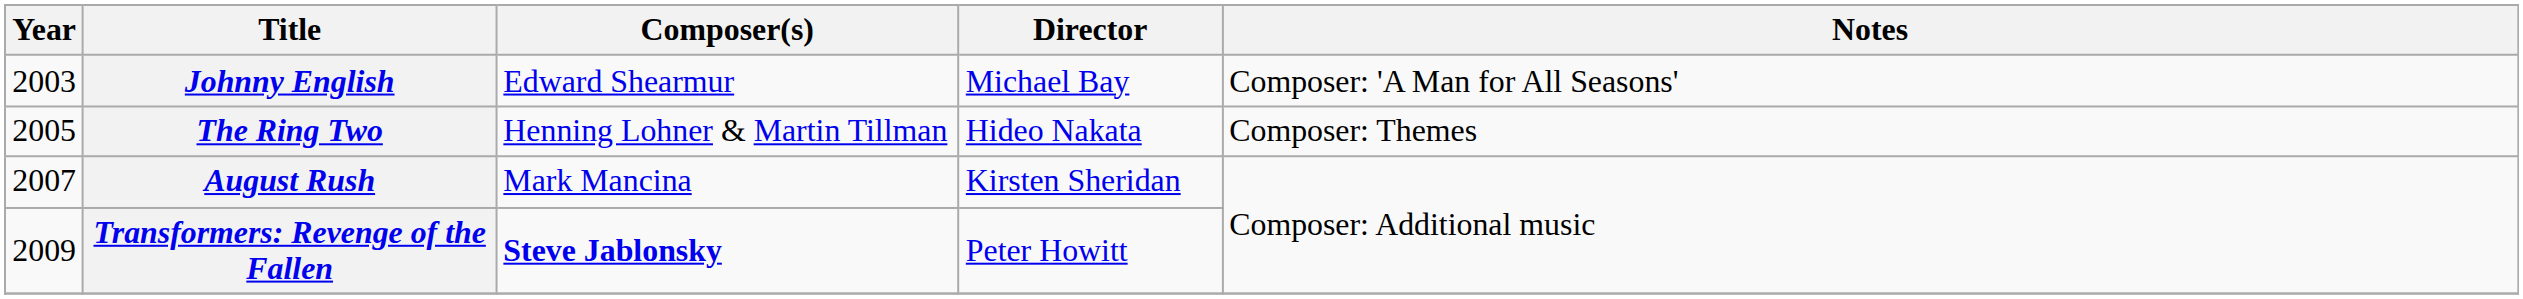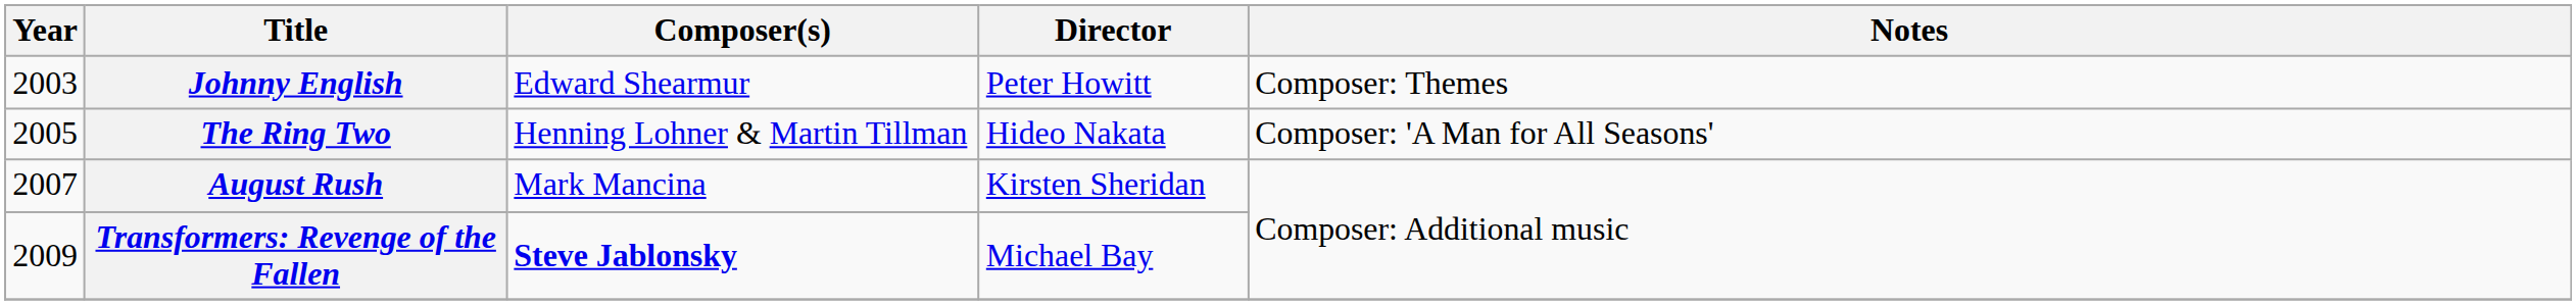 <table class="wikitable sortable" width=100%>
 <tr>
 <th width="30">Year</th>
 <th width="200">Title</th>
 <th width="225">Composer(s)</th>
 <th width="125">Director</th>
 <th>Notes</th>
 </tr>
 <tr>
 <td>2003</td>
 <th><em><a href='#'>Johnny English</a></em></th>
 <td><a href='#'>Edward Shearmur</a></td>
-<td><a href='#'>Michael Bay</a></td>
-<td>Composer: 'A Man for All Seasons'</td>
+<td><a href='#'>Peter Howitt</a></td>
+<td>Composer: Themes</td>
 </tr>
 <tr>
 <td>2005</td>
 <th><em><a href='#'>The Ring Two</a></em></th>
 <td><a href='#'>Henning Lohner</a> & <a href='#'>Martin Tillman</a></td>
 <td><a href='#'>Hideo Nakata</a></td>
-<td>Composer: Themes</td>
+<td>Composer: 'A Man for All Seasons'</td>
 </tr>
 <tr>
 <td>2007</td>
 <th><em><a href='#'>August Rush</a></em></th>
 <td><a href='#'>Mark Mancina</a></td>
 <td><a href='#'>Kirsten Sheridan</a></td>
 <td rowspan="2">Composer: Additional music</td>
 </tr>
 <tr>
 <td>2009</td>
 <th><em><a href='#'>Transformers: Revenge of the Fallen</a></em></th>
 <td><strong><a href='#'>Steve Jablonsky</a></strong></td>
-<td><a href='#'>Peter Howitt</a></td>
+<td><a href='#'>Michael Bay</a></td>
 </tr>
 <tr>
 </tr>
 </table>
